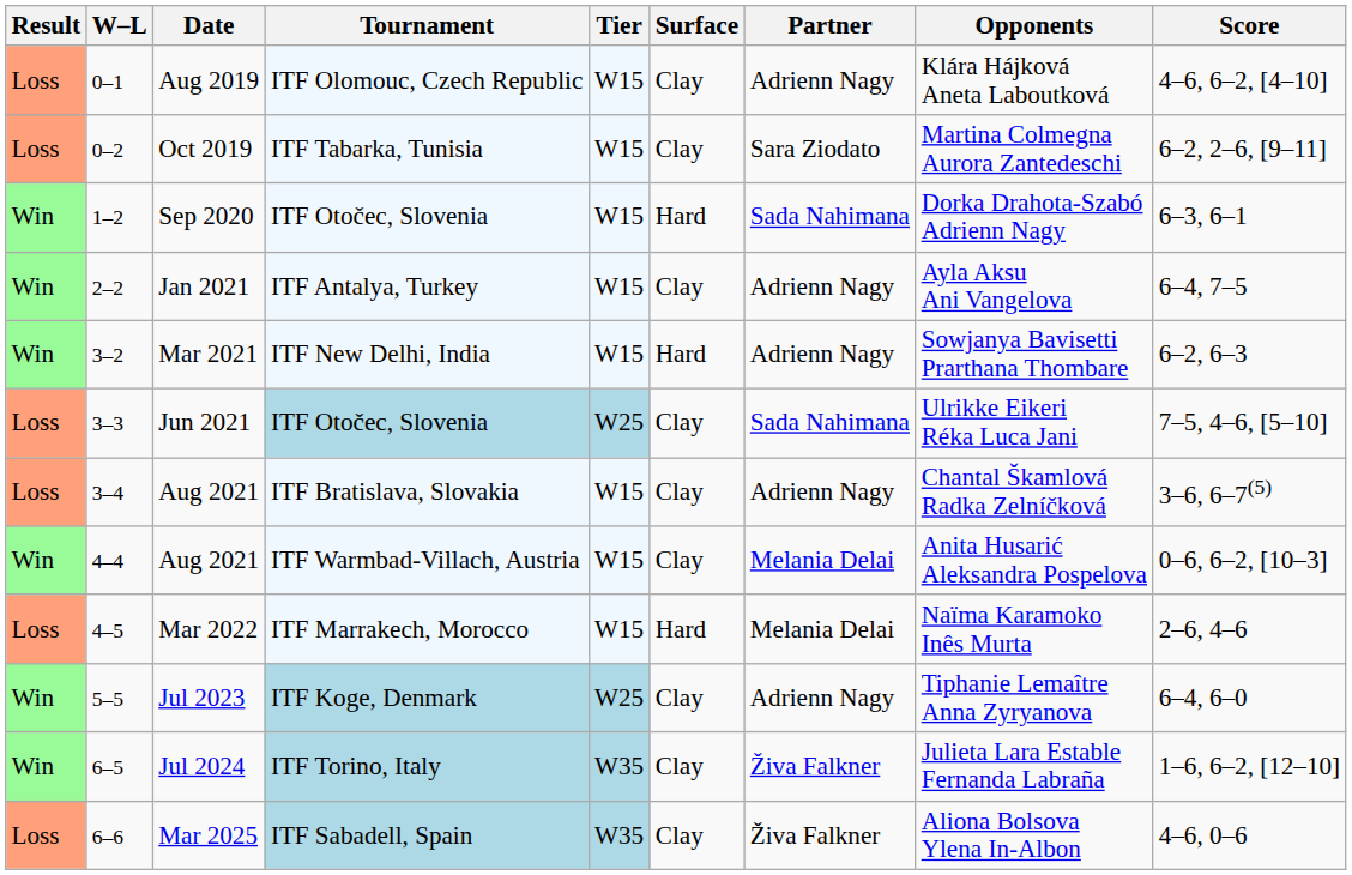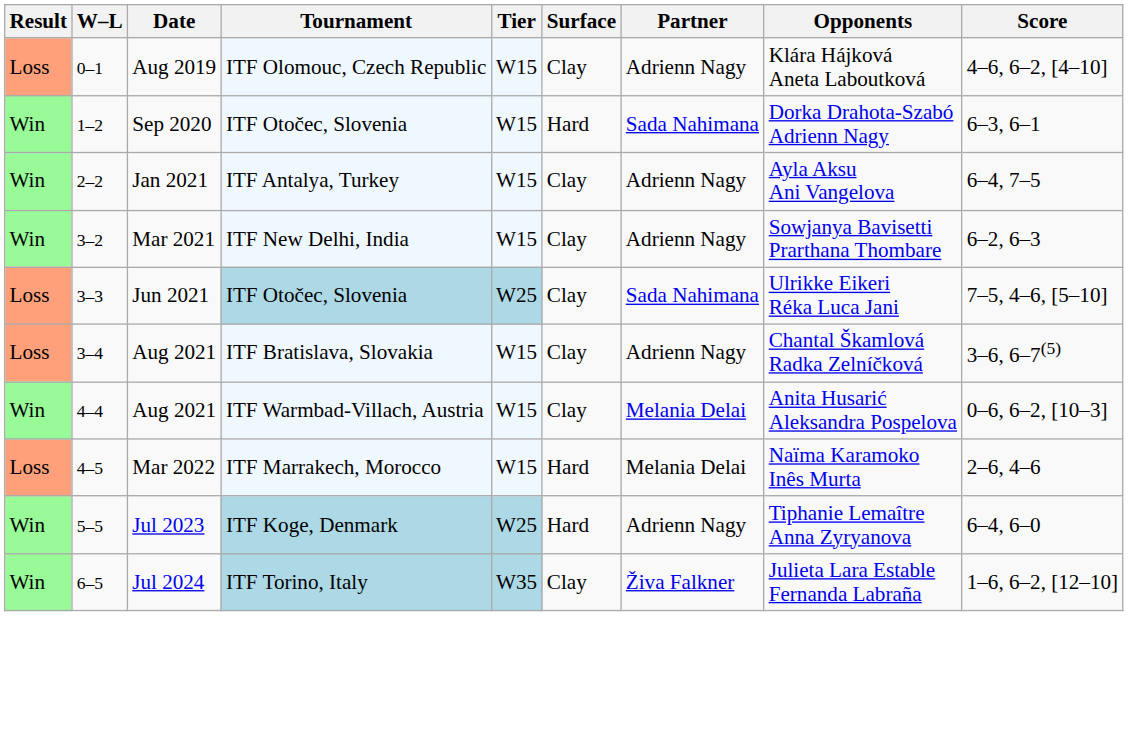 <table class="sortable wikitable">
 <tr>
 <th>Result</th>
 <th class="unsortable">W–L</th>
 <th>Date</th>
 <th>Tournament</th>
 <th>Tier</th>
 <th>Surface</th>
 <th>Partner</th>
 <th>Opponents</th>
 <th class="unsortable">Score</th>
 </tr>
 <tr>
 <td bgcolor=ffa07a>Loss</td>
 <td><small>0–1</small></td>
 <td>Aug 2019</td>
 <td style="background:#f0f8ff;">ITF Olomouc, Czech Republic</td>
 <td style="background:#f0f8ff;">W15</td>
 <td>Clay</td>
 <td> Adrienn Nagy</td>
 <td> Klára Hájková <br>  Aneta Laboutková</td>
 <td>4–6, 6–2, [4–10]</td>
-</tr>
-<tr>
-<td bgcolor=ffa07a>Loss</td>
-<td><small>0–2</small></td>
-<td>Oct 2019</td>
-<td style="background:#f0f8ff;">ITF Tabarka, Tunisia</td>
-<td style="background:#f0f8ff;">W15</td>
-<td>Clay</td>
-<td> Sara Ziodato</td>
-<td> <a href='#'>Martina Colmegna</a> <br>  <a href='#'>Aurora Zantedeschi</a></td>
-<td>6–2, 2–6, [9–11]</td>
 </tr>
 <tr>
 <td bgcolor="98FB98">Win</td>
 <td><small>1–2</small></td>
 <td>Sep 2020</td>
 <td style="background:#f0f8ff;">ITF Otočec, Slovenia</td>
 <td style="background:#f0f8ff;">W15</td>
 <td>Hard</td>
 <td> <a href='#'>Sada Nahimana</a></td>
 <td> <a href='#'>Dorka Drahota-Szabó</a> <br>  <a href='#'>Adrienn Nagy</a></td>
 <td>6–3, 6–1</td>
 </tr>
 <tr>
 <td bgcolor="98FB98">Win</td>
 <td><small>2–2</small></td>
 <td>Jan 2021</td>
 <td style="background:#f0f8ff;">ITF Antalya, Turkey</td>
 <td style="background:#f0f8ff;">W15</td>
 <td>Clay</td>
 <td> Adrienn Nagy</td>
 <td> <a href='#'>Ayla Aksu</a> <br>  <a href='#'>Ani Vangelova</a></td>
 <td>6–4, 7–5</td>
 </tr>
 <tr>
 <td bgcolor="98FB98">Win</td>
 <td><small>3–2</small></td>
 <td>Mar 2021</td>
 <td style="background:#f0f8ff;">ITF New Delhi, India</td>
 <td style="background:#f0f8ff;">W15</td>
-<td>Hard</td>
+<td>Clay</td>
 <td> Adrienn Nagy</td>
 <td> <a href='#'>Sowjanya Bavisetti</a> <br>  <a href='#'>Prarthana Thombare</a></td>
 <td>6–2, 6–3</td>
 </tr>
 <tr>
 <td style="background:#ffa07a;">Loss</td>
 <td><small>3–3</small></td>
 <td>Jun 2021</td>
 <td style="background:lightblue;">ITF Otočec, Slovenia</td>
 <td style="background:lightblue;">W25</td>
 <td>Clay</td>
 <td> <a href='#'>Sada Nahimana</a></td>
 <td> <a href='#'>Ulrikke Eikeri</a> <br>  <a href='#'>Réka Luca Jani</a></td>
 <td>7–5, 4–6, [5–10]</td>
 </tr>
 <tr>
 <td style="background:#ffa07a;">Loss</td>
 <td><small>3–4</small></td>
 <td>Aug 2021</td>
 <td style="background:#f0f8ff;">ITF Bratislava, Slovakia</td>
 <td style="background:#f0f8ff;">W15</td>
 <td>Clay</td>
 <td> Adrienn Nagy</td>
 <td> <a href='#'>Chantal Škamlová</a> <br>  <a href='#'>Radka Zelníčková</a></td>
 <td>3–6, 6–7<sup>(5)</sup></td>
 </tr>
 <tr>
 <td bgcolor="98FB98">Win</td>
 <td><small>4–4</small></td>
 <td>Aug 2021</td>
 <td style="background:#f0f8ff;">ITF Warmbad-Villach, Austria</td>
 <td style="background:#f0f8ff;">W15</td>
 <td>Clay</td>
 <td> <a href='#'>Melania Delai</a></td>
 <td> <a href='#'>Anita Husarić</a> <br>  <a href='#'>Aleksandra Pospelova</a></td>
 <td>0–6, 6–2, [10–3]</td>
 </tr>
 <tr>
 <td style="background:#ffa07a;">Loss</td>
 <td><small>4–5</small></td>
 <td>Mar 2022</td>
 <td style="background:#f0f8ff;">ITF Marrakech, Morocco</td>
 <td style="background:#f0f8ff;">W15</td>
 <td>Hard</td>
 <td> Melania Delai</td>
 <td> <a href='#'>Naïma Karamoko</a> <br>  <a href='#'>Inês Murta</a></td>
 <td>2–6, 4–6</td>
 </tr>
 <tr>
 <td bgcolor="98FB98">Win</td>
 <td><small>5–5</small></td>
 <td><a href='#'>Jul 2023</a></td>
 <td style="background:lightblue;">ITF Koge, Denmark</td>
 <td style="background:lightblue;">W25</td>
-<td>Clay</td>
+<td>Hard</td>
 <td> Adrienn Nagy</td>
 <td> <a href='#'>Tiphanie Lemaître</a> <br>  <a href='#'>Anna Zyryanova</a></td>
 <td>6–4, 6–0</td>
 </tr>
 <tr>
 <td style="background:#98fb98;">Win</td>
 <td><small>6–5</small></td>
 <td><a href='#'>Jul 2024</a></td>
 <td style="background:lightblue;">ITF Torino, Italy</td>
 <td style="background:lightblue;">W35</td>
 <td>Clay</td>
 <td> <a href='#'>Živa Falkner</a></td>
 <td> <a href='#'>Julieta Lara Estable</a> <br>  <a href='#'>Fernanda Labraña</a></td>
 <td>1–6, 6–2, [12–10]</td>
 </tr>
-<tr>
-<td style="background:#ffa07a;">Loss</td>
-<td><small>6–6</small></td>
-<td><a href='#'>Mar 2025</a></td>
-<td style="background:lightblue;">ITF Sabadell, Spain</td>
-<td style="background:lightblue;">W35</td>
-<td>Clay</td>
-<td> Živa Falkner</td>
-<td> <a href='#'>Aliona Bolsova</a> <br>  <a href='#'>Ylena In-Albon</a></td>
-<td>4–6, 0–6</td>
-</tr>
 </table>
